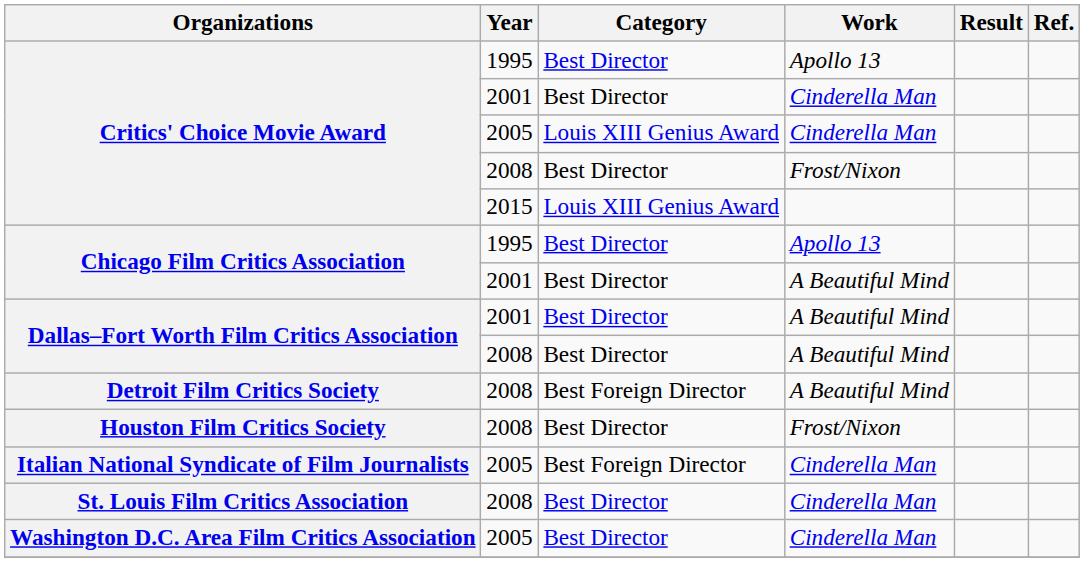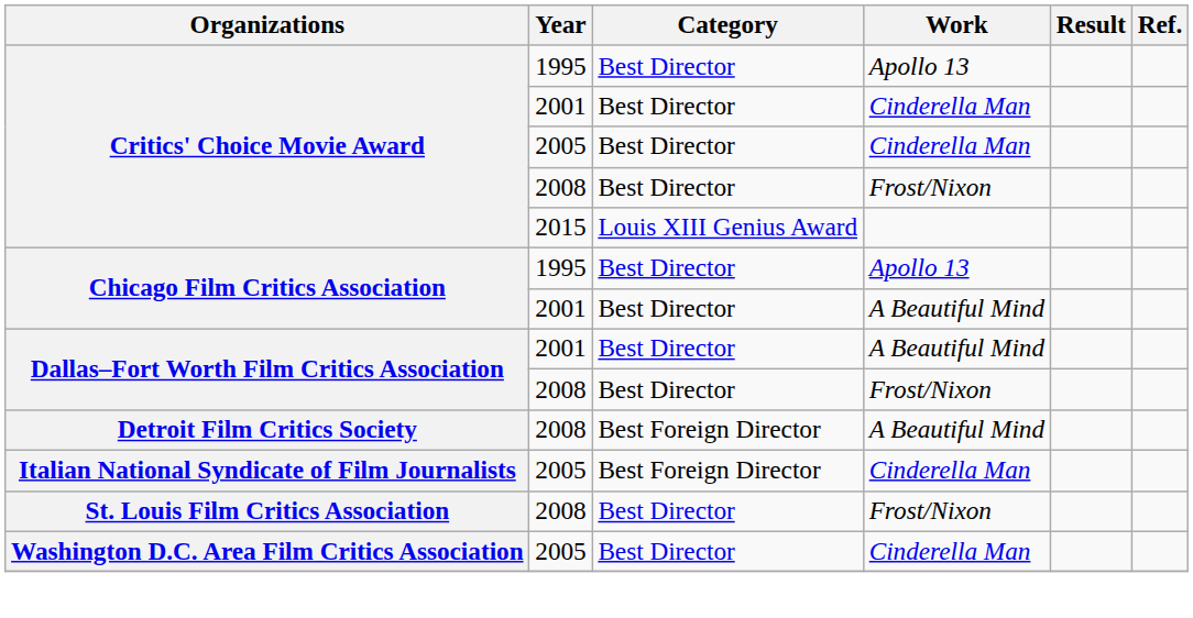 <table class="wikitable sortable plainrowheaders">
 <tr>
 <th>Organizations</th>
 <th>Year</th>
 <th>Category</th>
 <th>Work</th>
 <th>Result</th>
 <th class="unsortable">Ref.</th>
 </tr>
 <tr>
 <th rowspan="5" scope="row"><a href='#'>Critics' Choice Movie Award</a></th>
 <td rowspan="1" style="text-align:center;">1995</td>
 <td><a href='#'>Best Director</a></td>
 <td rowspan="1"><em>Apollo 13</em></td>
 <td></td>
 <td style="text-align:center;"></td>
 </tr>
 <tr>
 <td rowspan="1" style="text-align:center;">2001</td>
 <td rowspan="1">Best Director</td>
 <td><em><a href='#'>Cinderella Man</a></em></td>
 <td></td>
 <td style="text-align:center;"></td>
 </tr>
 <tr>
 <td rowspan="1" style="text-align:center;">2005</td>
-<td><a href='#'>Louis XIII Genius Award</a></td>
+<td>Best Director</td>
 <td rowspan="1"><em><a href='#'>Cinderella Man</a></em></td>
 <td></td>
 <td style="text-align:center;"></td>
 </tr>
 <tr>
 <td rowspan="1" style="text-align:center;">2008</td>
 <td rowspan="1">Best Director</td>
 <td rowspan="1"><em>Frost/Nixon</em></td>
 <td></td>
 <td style="text-align:center;"></td>
 </tr>
 <tr>
 <td style="text-align:center;">2015</td>
 <td><a href='#'>Louis XIII Genius Award</a></td>
 <td></td>
 <td></td>
 <td style="text-align:center;"></td>
 </tr>
 <tr>
 <th rowspan="2" scope="row"><a href='#'>Chicago Film Critics Association</a></th>
 <td>1995</td>
 <td><a href='#'>Best Director</a></td>
 <td><em><a href='#'>Apollo 13</a></em></td>
 <td></td>
 <td style="text-align:center;"></td>
 </tr>
 <tr>
 <td>2001</td>
 <td>Best Director</td>
 <td><em>A Beautiful Mind</em></td>
 <td></td>
 <td style="text-align:center;"></td>
 </tr>
 <tr>
 <th rowspan="2" scope="row"><a href='#'>Dallas–Fort Worth Film Critics Association</a></th>
 <td>2001</td>
 <td><a href='#'>Best Director</a></td>
 <td><em>A Beautiful Mind</em></td>
 <td></td>
 <td style="text-align:center;"></td>
 </tr>
 <tr>
 <td>2008</td>
 <td>Best Director</td>
-<td rowspan="1"><em>A Beautiful Mind</em></td>
+<td><em>Frost/Nixon</em></td>
 <td></td>
 <td style="text-align:center;"></td>
 </tr>
 <tr>
 <th rowspan="1" scope="row"><a href='#'>Detroit Film Critics Society</a></th>
 <td>2008</td>
 <td>Best Foreign Director</td>
 <td><em>A Beautiful Mind</em></td>
-<td></td>
-<td style="text-align:center;"></td>
-</tr>
-<tr>
-<th rowspan="1" scope="row"><a href='#'>Houston Film Critics Society</a></th>
-<td>2008</td>
-<td>Best Director</td>
-<td><em>Frost/Nixon</em></td>
 <td></td>
 <td style="text-align:center;"></td>
 </tr>
 <tr>
 <th rowspan="1" scope="row"><a href='#'>Italian National Syndicate of Film Journalists</a></th>
 <td>2005</td>
 <td>Best Foreign Director</td>
 <td><em><a href='#'>Cinderella Man</a></em></td>
 <td></td>
 <td style="text-align:center;"></td>
 </tr>
 <tr>
 <th rowspan="1" scope="row"><a href='#'>St. Louis Film Critics Association</a></th>
 <td>2008</td>
 <td><a href='#'>Best Director</a></td>
-<td><em><a href='#'>Cinderella Man</a></em></td>
+<td><em>Frost/Nixon</em></td>
 <td></td>
 <td style="text-align:center;"></td>
 </tr>
 <tr>
 <th rowspan="1" scope="row"><a href='#'>Washington D.C. Area Film Critics Association</a></th>
 <td>2005</td>
 <td><a href='#'>Best Director</a></td>
 <td><em><a href='#'>Cinderella Man</a></em></td>
 <td></td>
 <td style="text-align:center;"></td>
 </tr>
 <tr>
 </tr>
 </table>
